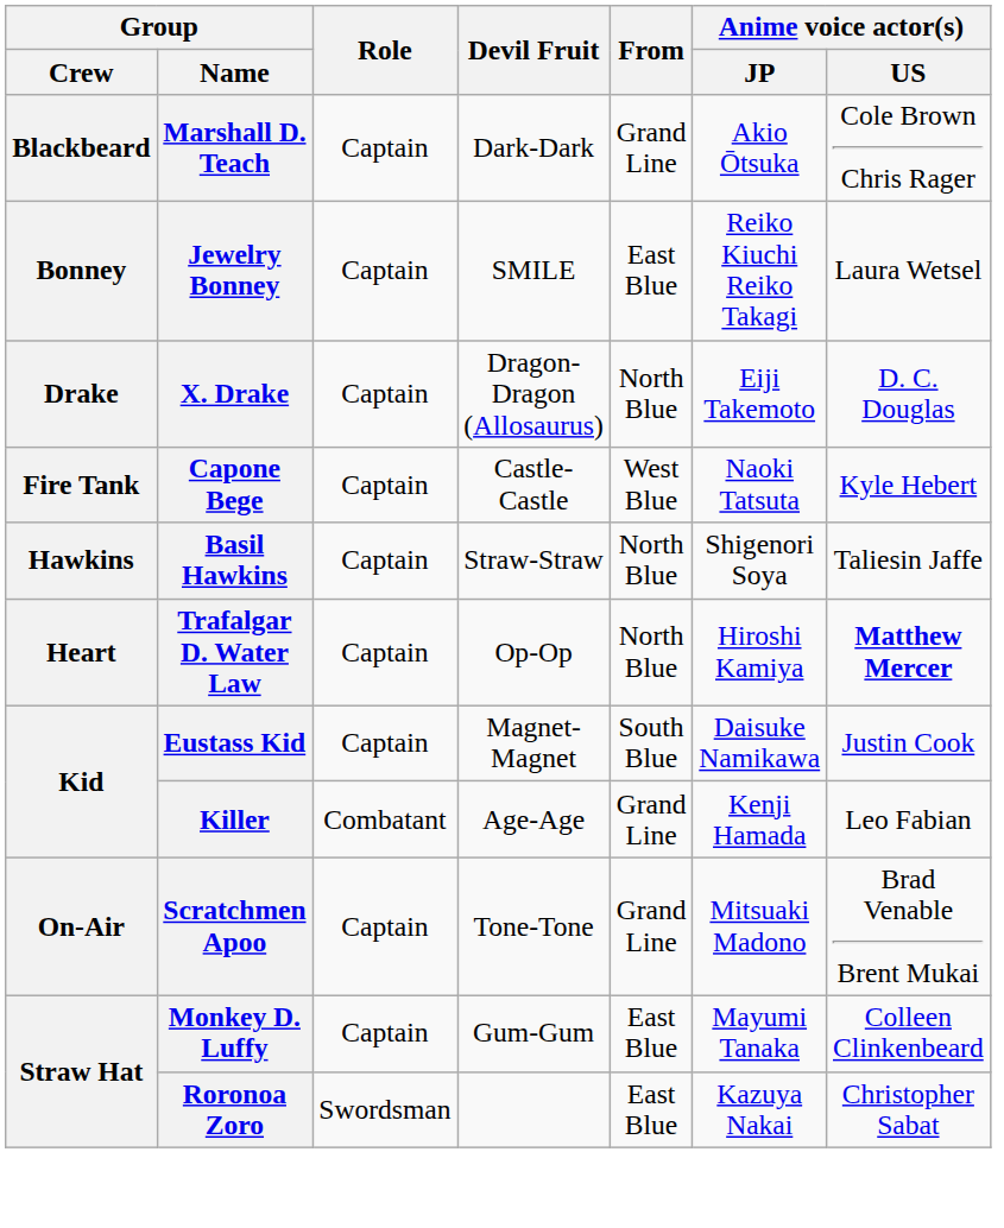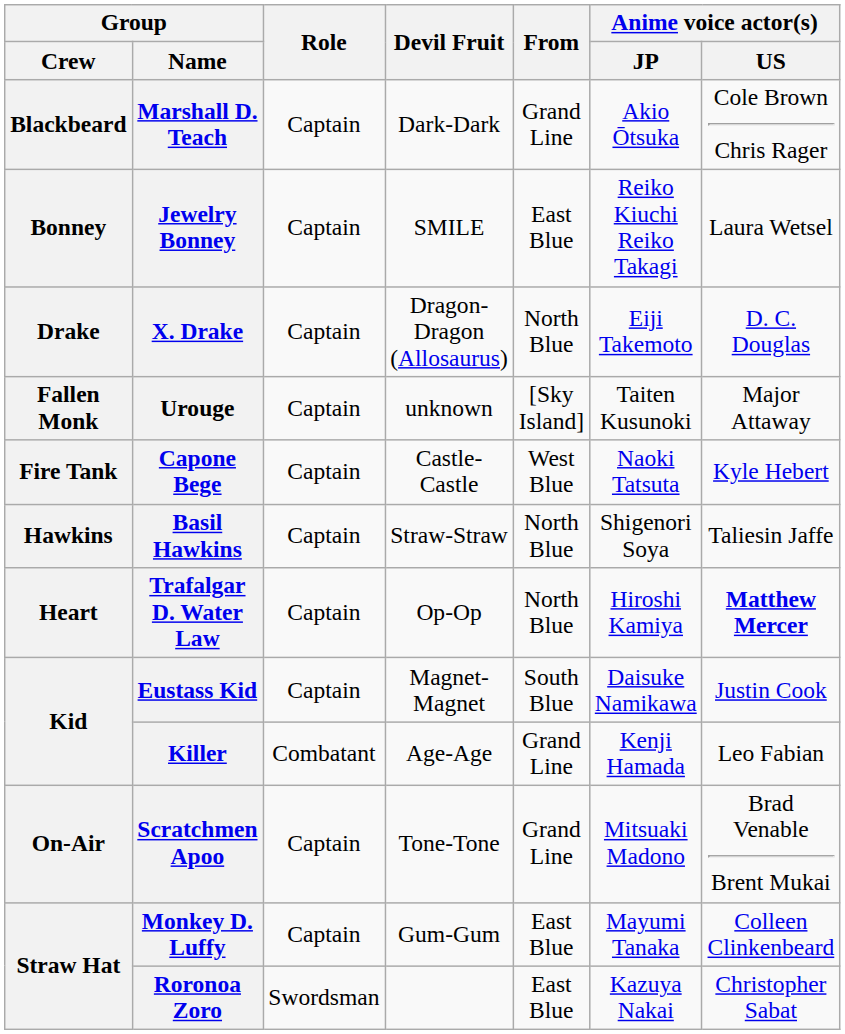 <table class="wikitable sortable floatright mw-collapsible sticky-header" style="text-align: center; width: 30em;">
 <tr>
 <th colspan="2">Group</th>
 <th rowspan="2" class="unsortable">Role</th>
 <th rowspan="2">Devil Fruit</th>
 <th rowspan="2">From</th>
 <th colspan="2"><a href='#'>Anime</a> voice actor(s)<br></th>
 </tr>
 <tr>
 <th>Crew</th>
 <th>Name</th>
 <th class="unsortable">JP</th>
 <th class="unsortable">US</th>
 </tr>
 <tr>
 <th rowspan="1">Blackbeard</th>
 <th><a href='#'>Marshall D. Teach</a></th>
 <td>Captain</td>
 <td>Dark-Dark</td>
 <td>Grand Line</td>
 <td><a href='#'>Akio Ōtsuka</a></td>
 <td>Cole Brown<hr>Chris Rager<br></td>
 </tr>
 <tr>
 <th rowspan="1">Bonney</th>
 <th><a href='#'>Jewelry Bonney</a></th>
 <td>Captain</td>
 <td>SMILE</td>
 <td>East Blue</td>
 <td><a href='#'>Reiko Kiuchi</a><br><a href='#'>Reiko Takagi</a></td>
 <td>Laura Wetsel<br></td>
 </tr>
 <tr>
 <th rowspan="1">Drake</th>
 <th><a href='#'>X. Drake</a></th>
 <td>Captain</td>
 <td>Dragon-Dragon (<a href='#'>Allosaurus</a>)</td>
 <td>North Blue</td>
 <td><a href='#'>Eiji Takemoto</a></td>
 <td><a href='#'>D. C. Douglas</a><br></td>
+</tr>
+<tr>
+<th rowspan="1">Fallen Monk</th>
+<th>Urouge</th>
+<td>Captain</td>
+<td>unknown</td>
+<td>[Sky Island]</td>
+<td>Taiten Kusunoki</td>
+<td>Major Attaway<br></td>
 </tr>
 <tr>
 <th rowspan="1">Fire Tank</th>
 <th><a href='#'>Capone Bege</a></th>
 <td>Captain</td>
 <td>Castle-Castle</td>
 <td>West Blue</td>
 <td><a href='#'>Naoki Tatsuta</a></td>
 <td><a href='#'>Kyle Hebert</a><br></td>
 </tr>
 <tr>
 <th rowspan="1">Hawkins</th>
 <th><a href='#'>Basil Hawkins</a></th>
 <td>Captain</td>
 <td>Straw-Straw</td>
 <td>North Blue</td>
 <td>Shigenori Soya</td>
 <td>Taliesin Jaffe<br></td>
 </tr>
 <tr>
 <th rowspan="1">Heart</th>
 <th><a href='#'>Trafalgar D. Water Law</a></th>
 <td>Captain</td>
 <td>Op-Op</td>
 <td>North Blue</td>
 <td><a href='#'>Hiroshi Kamiya</a></td>
 <td><strong><a href='#'>Matthew Mercer</a><br></strong></td>
 </tr>
 <tr>
 <th rowspan="2">Kid</th>
 <th><a href='#'>Eustass Kid</a></th>
 <td>Captain</td>
 <td>Magnet-Magnet</td>
 <td>South Blue</td>
 <td><a href='#'>Daisuke Namikawa</a></td>
 <td><a href='#'>Justin Cook</a><br></td>
 </tr>
 <tr>
 <th><a href='#'>Killer</a></th>
 <td>Combatant</td>
 <td>Age-Age</td>
 <td>Grand Line</td>
 <td><a href='#'>Kenji Hamada</a></td>
 <td>Leo Fabian<br></td>
 </tr>
 <tr>
 <th rowspan="1">On-Air</th>
 <th><a href='#'>Scratchmen Apoo</a></th>
 <td>Captain</td>
 <td>Tone-Tone</td>
 <td>Grand Line</td>
 <td><a href='#'>Mitsuaki Madono</a></td>
 <td>Brad Venable<hr>Brent Mukai<br></td>
 </tr>
 <tr>
 <th rowspan="2">Straw Hat</th>
 <th><a href='#'>Monkey D. Luffy</a></th>
 <td>Captain</td>
 <td>Gum-Gum</td>
 <td>East Blue</td>
 <td><a href='#'>Mayumi Tanaka</a></td>
 <td><a href='#'>Colleen Clinkenbeard</a><br></td>
 </tr>
 <tr>
 <th><a href='#'>Roronoa Zoro</a></th>
 <td>Swordsman</td>
 <td></td>
 <td>East Blue</td>
 <td><a href='#'>Kazuya Nakai</a></td>
 <td><a href='#'>Christopher Sabat</a><br></td>
 </tr>
 </table>
